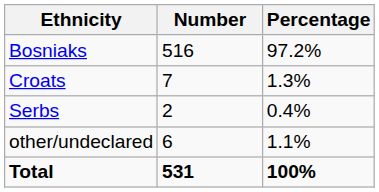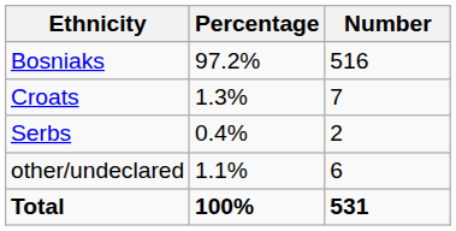 <table class="wikitable">
 <tr>
 <th width="100px">Ethnicity</th>
+<th width="80px">Percentage</th>
 <th width="80px">Number</th>
-<th width="80px">Percentage</th>
 </tr>
 <tr>
 <td><a href='#'>Bosniaks</a></td>
+<td>97.2%</td>
 <td>516</td>
-<td>97.2%</td>
 </tr>
 <tr>
 <td><a href='#'>Croats</a></td>
+<td>1.3%</td>
 <td>7</td>
-<td>1.3%</td>
 </tr>
 <tr>
 <td><a href='#'>Serbs</a></td>
+<td>0.4%</td>
 <td>2</td>
-<td>0.4%</td>
 </tr>
 <tr>
 <td>other/undeclared</td>
+<td>1.1%</td>
 <td>6</td>
-<td>1.1%</td>
 </tr>
 <tr>
 <td><strong>Total</strong></td>
+<td><strong>100%</strong></td>
 <td><strong>531</strong></td>
-<td><strong>100%</strong></td>
 </tr>
 </table>
